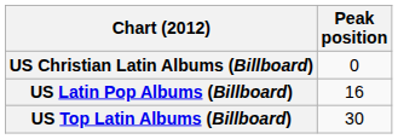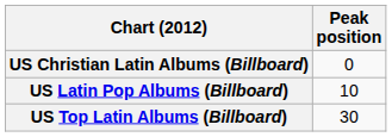 <table class="wikitable sortable plainrowheaders" style="text-align:center">
 <tr>
 <th scope="col">Chart (2012)</th>
 <th scope="col">Peak<br>position</th>
 </tr>
 <tr>
 <th scope=row>US Christian Latin Albums (<em>Billboard</em>)</th>
 <td align:center>0</td>
 </tr>
 <tr>
 <th scope=row>US <a href='#'>Latin Pop Albums</a> (<em>Billboard</em>)</th>
-<td align:center>16</td>
+<td align:center>10</td>
 </tr>
 <tr>
 <th scope=row>US <a href='#'>Top Latin Albums</a> (<em>Billboard</em>)</th>
 <td align:center>30</td>
 </tr>
 </table>
